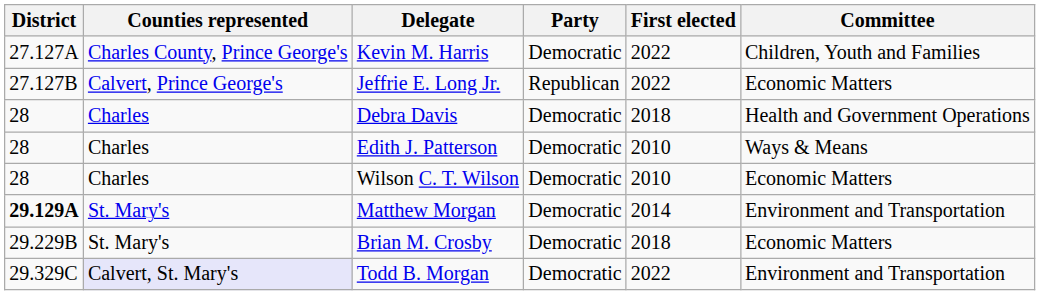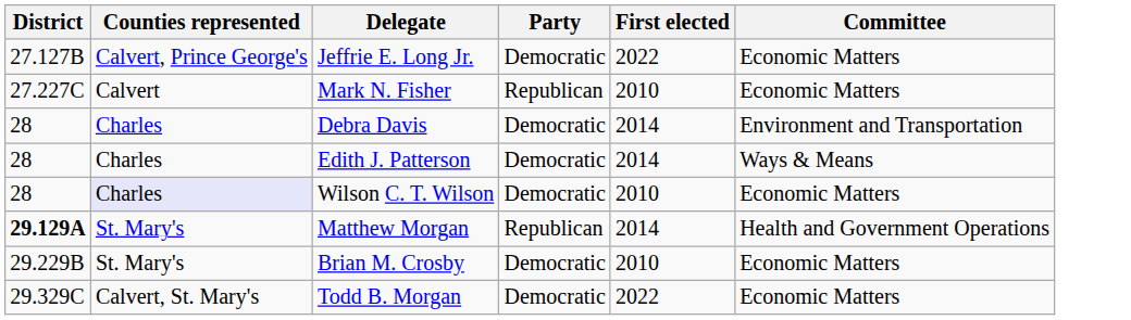 <table class="sortable wikitable">
 <tr>
 <th>District</th>
 <th>Counties represented</th>
 <th>Delegate</th>
 <th>Party</th>
 <th>First elected</th>
 <th>Committee</th>
 </tr>
 <tr>
-<td><span>27.1</span>27A</td>
-<td><a href='#'>Charles County</a>, <a href='#'>Prince George's</a></td>
-<td><a href='#'>Kevin M. Harris</a></td>
-<td>Democratic</td>
-<td>2022</td>
-<td>Children, Youth and Families</td>
-</tr>
-<tr>
 <td><span>27.1</span>27B</td>
 <td><a href='#'>Calvert</a>, <a href='#'>Prince George's</a></td>
 <td><a href='#'>Jeffrie E. Long Jr.</a></td>
+<td>Democratic</td>
+<td>2022</td>
+<td>Economic Matters</td>
+</tr>
+<tr>
+<td><span>27.2</span>27C</td>
+<td>Calvert</td>
+<td><a href='#'>Mark N. Fisher</a></td>
 <td>Republican</td>
-<td>2022</td>
+<td>2010</td>
 <td>Economic Matters</td>
 </tr>
 <tr>
 <td>28</td>
 <td><a href='#'>Charles</a></td>
 <td><a href='#'>Debra Davis</a></td>
 <td>Democratic</td>
-<td>2018</td>
-<td>Health and Government Operations</td>
+<td>2014</td>
+<td>Environment and Transportation</td>
 </tr>
 <tr>
 <td>28</td>
 <td>Charles</td>
 <td><a href='#'>Edith J. Patterson</a></td>
 <td>Democratic</td>
-<td>2010</td>
+<td>2014</td>
 <td>Ways & Means</td>
 </tr>
 <tr>
 <td>28</td>
-<td>Charles</td>
+<td style="background: lavender;">Charles</td>
 <td><span>Wilson</span> <a href='#'>C. T. Wilson</a></td>
 <td>Democratic</td>
 <td>2010</td>
 <td>Economic Matters</td>
 </tr>
 <tr>
 <td><strong><span>29.1</span>29A</strong></td>
 <td><a href='#'>St. Mary's</a></td>
 <td><a href='#'>Matthew Morgan</a></td>
-<td>Democratic</td>
+<td>Republican</td>
 <td>2014</td>
-<td>Environment and Transportation</td>
+<td>Health and Government Operations</td>
 </tr>
 <tr>
 <td><span>29.2</span>29B</td>
 <td>St. Mary's</td>
 <td><a href='#'>Brian M. Crosby</a></td>
 <td>Democratic</td>
-<td>2018</td>
+<td>2010</td>
 <td>Economic Matters</td>
 </tr>
 <tr>
 <td><span>29.3</span>29C</td>
-<td style="background: lavender;">Calvert, St. Mary's</td>
+<td>Calvert, St. Mary's</td>
 <td><a href='#'>Todd B. Morgan</a></td>
 <td>Democratic</td>
 <td>2022</td>
-<td>Environment and Transportation</td>
+<td>Economic Matters</td>
 </tr>
 </table>
